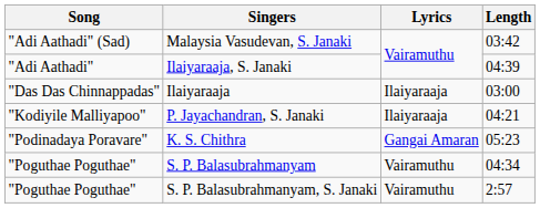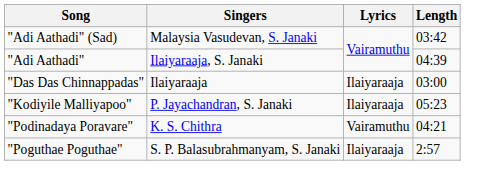 <table class="wikitable" style="font-size:95%;">
 <tr>
 <th>Song</th>
 <th>Singers</th>
 <th>Lyrics</th>
 <th>Length</th>
 </tr>
 <tr>
 <td>"Adi Aathadi" (Sad)</td>
 <td>Malaysia Vasudevan, <a href='#'>S. Janaki</a></td>
 <td rowspan=2><a href='#'>Vairamuthu</a></td>
 <td>03:42</td>
 </tr>
 <tr>
 <td>"Adi Aathadi"</td>
 <td><a href='#'>Ilaiyaraaja</a>, S. Janaki</td>
 <td>04:39</td>
 </tr>
 <tr>
 <td>"Das Das Chinnappadas"</td>
 <td>Ilaiyaraaja</td>
 <td>Ilaiyaraaja</td>
 <td>03:00</td>
 </tr>
 <tr>
 <td>"Kodiyile Malliyapoo"</td>
 <td><a href='#'>P. Jayachandran</a>, S. Janaki</td>
 <td>Ilaiyaraaja</td>
-<td>04:21</td>
+<td>05:23</td>
 </tr>
 <tr>
 <td>"Podinadaya Poravare"</td>
 <td><a href='#'>K. S. Chithra</a></td>
-<td><a href='#'>Gangai Amaran</a></td>
-<td>05:23</td>
-</tr>
-<tr>
-<td>"Poguthae Poguthae"</td>
-<td><a href='#'>S. P. Balasubrahmanyam</a></td>
 <td>Vairamuthu</td>
-<td>04:34</td>
+<td>04:21</td>
 </tr>
 <tr>
 <td>"Poguthae Poguthae"</td>
 <td>S. P. Balasubrahmanyam, S. Janaki</td>
-<td>Vairamuthu</td>
+<td>Ilaiyaraaja</td>
 <td>2:57</td>
 </tr>
 </table>
